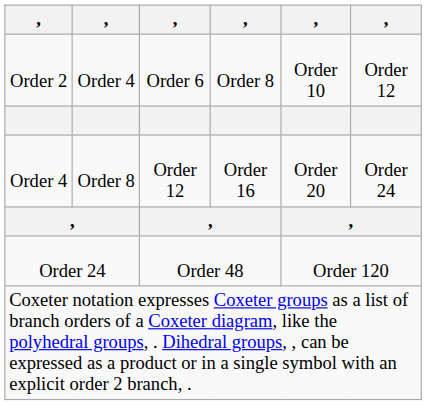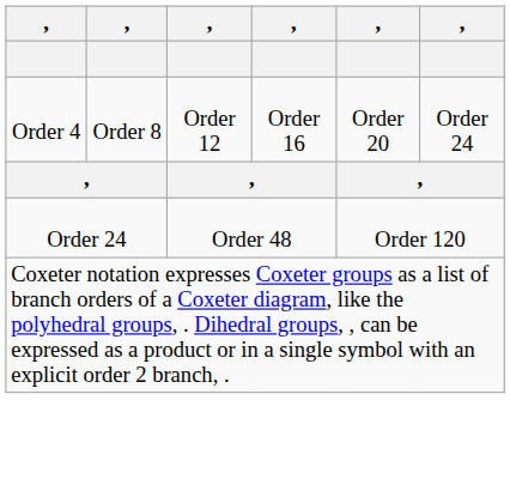 <table class="wikitable" align=right width=360>
 <tr align=center>
 <th>, </th>
 <th>, </th>
 <th>, </th>
 <th>, </th>
 <th>, </th>
 <th>, </th>
-</tr>
-<tr align=center>
-<td><br>Order 2</td>
-<td><br>Order 4</td>
-<td><br>Order 6</td>
-<td><br>Order 8</td>
-<td><br>Order 10</td>
-<td><br>Order 12</td>
 </tr>
 <tr align=center>
 <th><br></th>
 <th><br></th>
 <th><br></th>
 <th><br></th>
 <th><br></th>
 <th><br></th>
 </tr>
 <tr align=center>
 <td><br>Order 4</td>
 <td><br>Order 8</td>
 <td><br>Order 12</td>
 <td><br>Order 16</td>
 <td><br>Order 20</td>
 <td><br>Order 24</td>
 </tr>
 <tr>
 <th colspan=2>, </th>
 <th colspan=2>, </th>
 <th colspan=2>, </th>
 </tr>
 <tr align=center>
 <td colspan=2><br>Order 24</td>
 <td colspan=2><br>Order 48</td>
 <td colspan=2><br>Order 120</td>
 </tr>
 <tr>
 <td colspan=6>Coxeter notation expresses <a href='#'>Coxeter groups</a> as a list of branch orders of a <a href='#'>Coxeter diagram</a>, like the <a href='#'>polyhedral groups</a>, . <a href='#'>Dihedral groups</a>, , can be expressed as a product  or in a single symbol with an explicit order 2 branch, .</td>
 </tr>
 </table>
